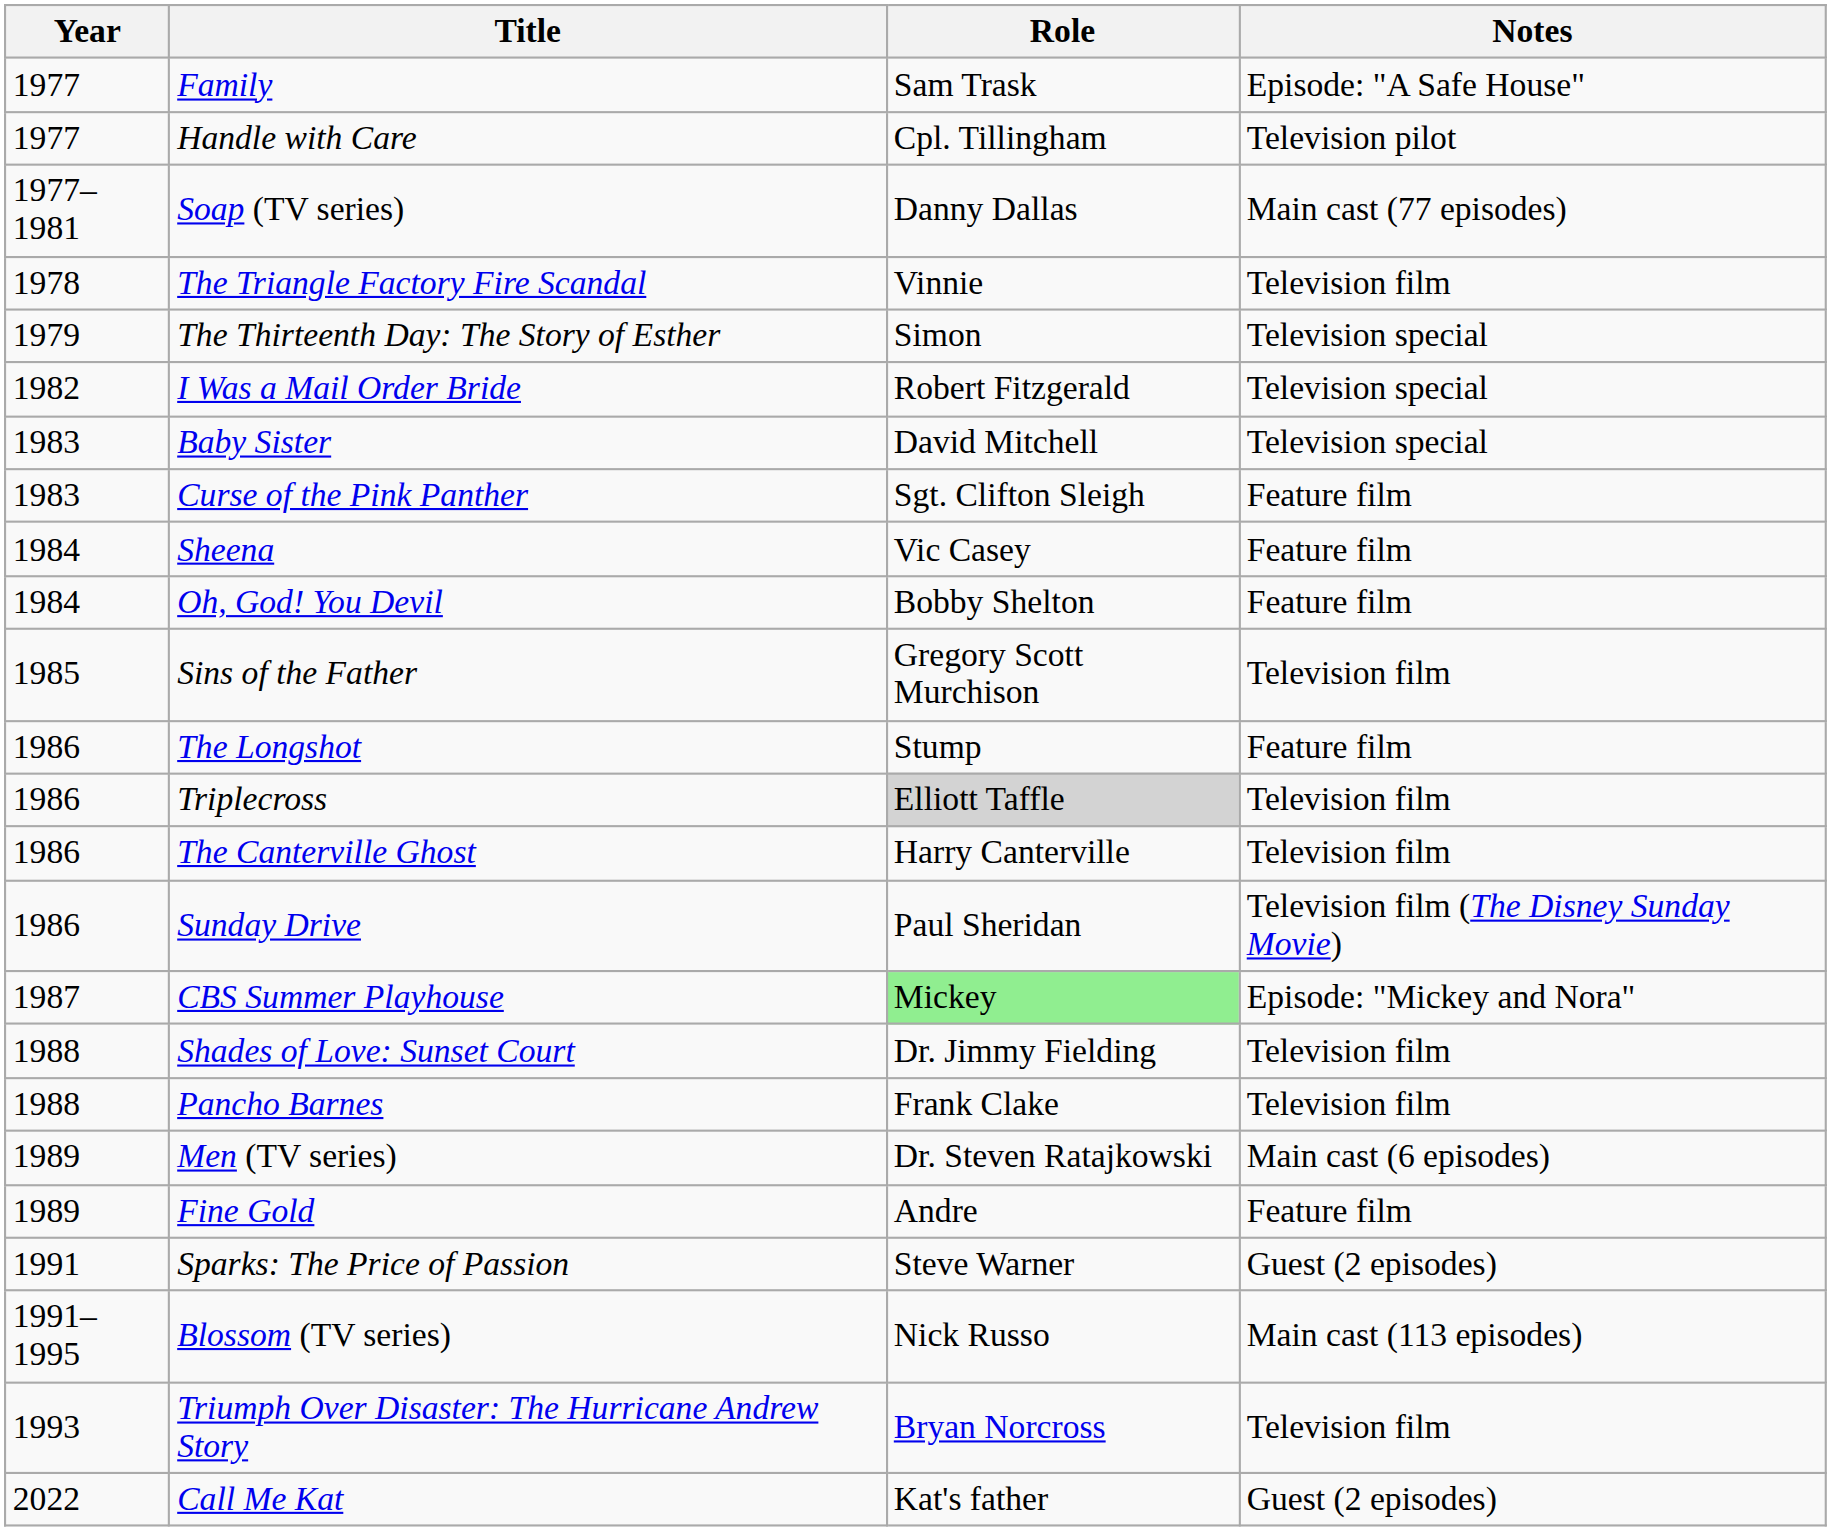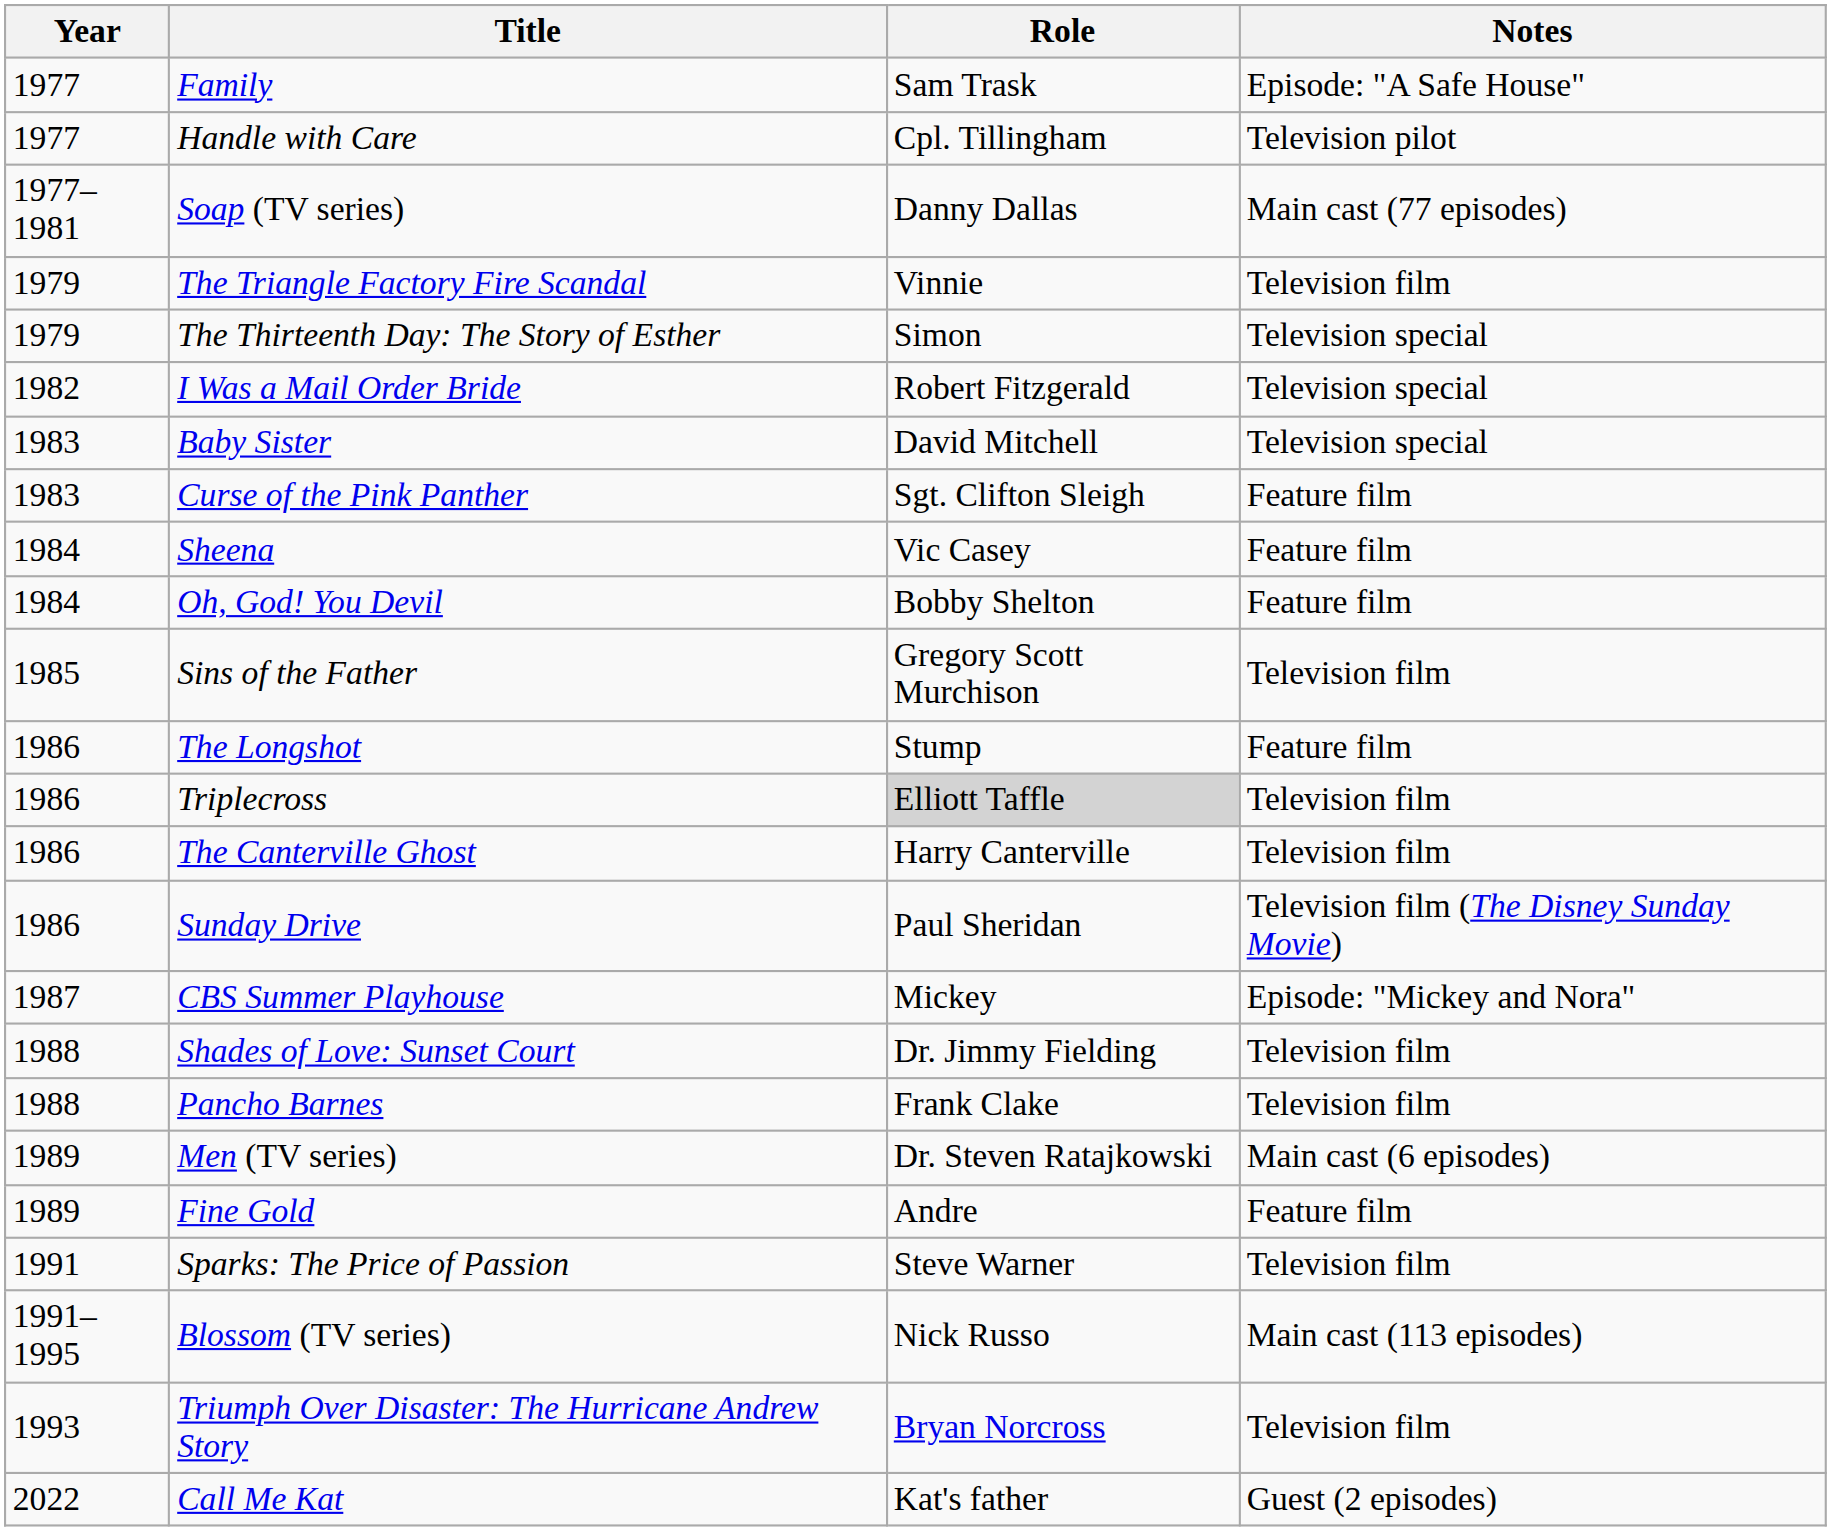 <table class="wikitable">
 <tr>
 <th>Year</th>
 <th>Title</th>
 <th>Role</th>
 <th>Notes</th>
 </tr>
 <tr>
 <td>1977</td>
 <td><em><a href='#'>Family</a></em></td>
 <td>Sam Trask</td>
 <td>Episode: "A Safe House"</td>
 </tr>
 <tr>
 <td>1977</td>
 <td><em>Handle with Care</em></td>
 <td>Cpl. Tillingham</td>
 <td>Television pilot</td>
 </tr>
 <tr>
 <td>1977–1981</td>
 <td><em><a href='#'>Soap</a></em> (TV series)</td>
 <td>Danny Dallas</td>
 <td>Main cast (77 episodes)</td>
 </tr>
 <tr>
-<td>1978</td>
+<td>1979</td>
 <td><em><a href='#'>The Triangle Factory Fire Scandal</a></em></td>
 <td>Vinnie</td>
 <td>Television film</td>
 </tr>
 <tr>
 <td>1979</td>
 <td><em>The Thirteenth Day: The Story of Esther</em></td>
 <td>Simon</td>
 <td>Television special</td>
 </tr>
 <tr>
 <td>1982</td>
 <td><em><a href='#'>I Was a Mail Order Bride</a></em></td>
 <td>Robert Fitzgerald</td>
 <td>Television special</td>
 </tr>
 <tr>
 <td>1983</td>
 <td><em><a href='#'>Baby Sister</a></em></td>
 <td>David Mitchell</td>
 <td>Television special</td>
 </tr>
 <tr>
 <td>1983</td>
 <td><em><a href='#'>Curse of the Pink Panther</a></em></td>
 <td>Sgt. Clifton Sleigh</td>
 <td>Feature film</td>
 </tr>
 <tr>
 <td>1984</td>
 <td><em><a href='#'>Sheena</a></em></td>
 <td>Vic Casey</td>
 <td>Feature film</td>
 </tr>
 <tr>
 <td>1984</td>
 <td><em><a href='#'>Oh, God! You Devil</a></em></td>
 <td>Bobby Shelton</td>
 <td>Feature film</td>
 </tr>
 <tr>
 <td>1985</td>
 <td><em>Sins of the Father</em></td>
 <td>Gregory Scott Murchison</td>
 <td>Television film</td>
 </tr>
 <tr>
 <td>1986</td>
 <td><em><a href='#'>The Longshot</a></em></td>
 <td>Stump</td>
 <td>Feature film</td>
 </tr>
 <tr>
 <td>1986</td>
 <td><em>Triplecross</em></td>
 <td style="background: lightgrey;">Elliott Taffle</td>
 <td>Television film</td>
 </tr>
 <tr>
 <td>1986</td>
 <td><em><a href='#'>The Canterville Ghost</a></em></td>
 <td>Harry Canterville</td>
 <td>Television film</td>
 </tr>
 <tr>
 <td>1986</td>
 <td><em><a href='#'>Sunday Drive</a></em></td>
 <td>Paul Sheridan</td>
 <td>Television film (<em><a href='#'>The Disney Sunday Movie</a></em>)</td>
 </tr>
 <tr>
 <td>1987</td>
 <td><em><a href='#'>CBS Summer Playhouse</a></em></td>
-<td style="background: lightgreen;">Mickey</td>
+<td>Mickey</td>
 <td>Episode: "Mickey and Nora"</td>
 </tr>
 <tr>
 <td>1988</td>
 <td><em><a href='#'>Shades of Love: Sunset Court</a></em></td>
 <td>Dr. Jimmy Fielding</td>
 <td>Television film</td>
 </tr>
 <tr>
 <td>1988</td>
 <td><em><a href='#'>Pancho Barnes</a></em></td>
 <td>Frank Clake</td>
 <td>Television film</td>
 </tr>
 <tr>
 <td>1989</td>
 <td><em><a href='#'>Men</a></em> (TV series)</td>
 <td>Dr. Steven Ratajkowski</td>
 <td>Main cast (6 episodes)</td>
 </tr>
 <tr>
 <td>1989</td>
 <td><em><a href='#'>Fine Gold</a></em></td>
 <td>Andre</td>
 <td>Feature film</td>
 </tr>
 <tr>
 <td>1991</td>
 <td><em>Sparks: The Price of Passion</em></td>
 <td>Steve Warner</td>
-<td>Guest (2 episodes)</td>
+<td>Television film</td>
 </tr>
 <tr>
 <td>1991–1995</td>
 <td><em><a href='#'>Blossom</a></em> (TV series)</td>
 <td>Nick Russo</td>
 <td>Main cast (113 episodes)</td>
 </tr>
 <tr>
 <td>1993</td>
 <td><em><a href='#'>Triumph Over Disaster: The Hurricane Andrew Story</a></em></td>
 <td><a href='#'>Bryan Norcross</a></td>
 <td>Television film</td>
 </tr>
 <tr>
 <td>2022</td>
 <td><em><a href='#'>Call Me Kat</a></em></td>
 <td>Kat's father</td>
 <td>Guest (2 episodes)</td>
 </tr>
 </table>
